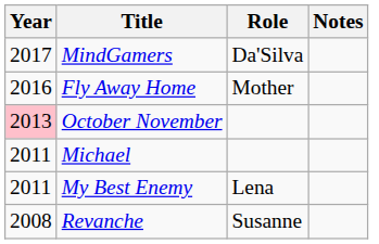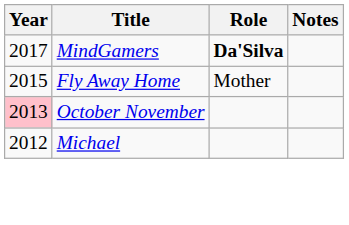 <table class="wikitable sortable">
 <tr>
 <th>Year</th>
 <th>Title</th>
 <th>Role</th>
 <th class="unsortable">Notes</th>
 </tr>
 <tr>
 <td>2017</td>
 <td><em><a href='#'>MindGamers</a></em></td>
-<td>Da'Silva</td>
+<td><strong>Da'Silva</strong></td>
 <td></td>
 </tr>
 <tr>
-<td>2016</td>
+<td>2015</td>
 <td><em><a href='#'>Fly Away Home</a></em></td>
 <td>Mother</td>
 <td></td>
 </tr>
 <tr>
 <td style="background: pink;">2013</td>
 <td><em><a href='#'>October November</a></em></td>
 <td></td>
 <td></td>
 </tr>
 <tr>
-<td>2011</td>
+<td>2012</td>
 <td><em><a href='#'>Michael</a></em></td>
 <td></td>
 <td></td>
 </tr>
-<tr>
-<td>2011</td>
-<td><em><a href='#'>My Best Enemy</a></em></td>
-<td>Lena</td>
-<td></td>
-</tr>
-<tr>
-<td>2008</td>
-<td><em><a href='#'>Revanche</a></em></td>
-<td>Susanne</td>
-<td></td>
-</tr>
 </table>
